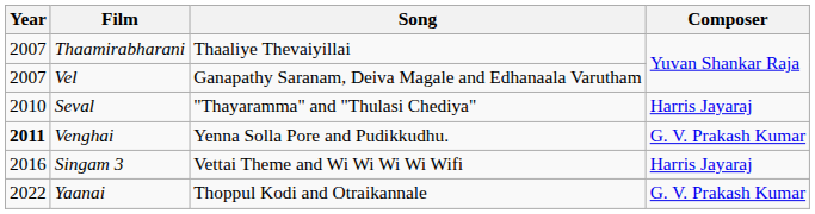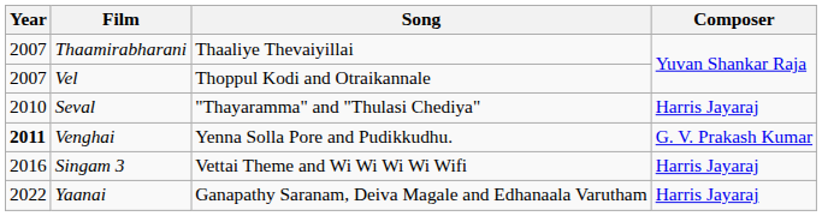 <table class="wikitable sortable">
 <tr style="background:#ccc; text-align:center;">
 <th>Year</th>
 <th>Film</th>
 <th>Song</th>
 <th>Composer</th>
 </tr>
 <tr>
 <td>2007</td>
 <td><em>Thaamirabharani</em></td>
 <td>Thaaliye Thevaiyillai</td>
 <td rowspan="2"><a href='#'>Yuvan Shankar Raja</a></td>
 </tr>
 <tr>
 <td>2007</td>
 <td><em>Vel</em></td>
-<td>Ganapathy Saranam, Deiva Magale and Edhanaala Varutham</td>
+<td>Thoppul Kodi and Otraikannale</td>
 </tr>
 <tr>
 <td>2010</td>
 <td><em>Seval</em></td>
 <td>"Thayaramma" and "Thulasi Chediya"</td>
 <td><a href='#'>Harris Jayaraj</a></td>
 </tr>
 <tr>
 <td><strong>2011</strong></td>
 <td><em>Venghai</em></td>
 <td>Yenna Solla Pore and Pudikkudhu.</td>
 <td><a href='#'>G. V. Prakash Kumar</a></td>
 </tr>
 <tr>
 <td>2016</td>
 <td><em>Singam 3</em></td>
 <td>Vettai Theme and Wi Wi Wi Wi Wifi</td>
 <td><a href='#'>Harris Jayaraj</a></td>
 </tr>
 <tr>
 <td>2022</td>
 <td><em>Yaanai</em></td>
-<td>Thoppul Kodi and Otraikannale</td>
-<td><a href='#'>G. V. Prakash Kumar</a></td>
+<td>Ganapathy Saranam, Deiva Magale and Edhanaala Varutham</td>
+<td><a href='#'>Harris Jayaraj</a></td>
 </tr>
 </table>
